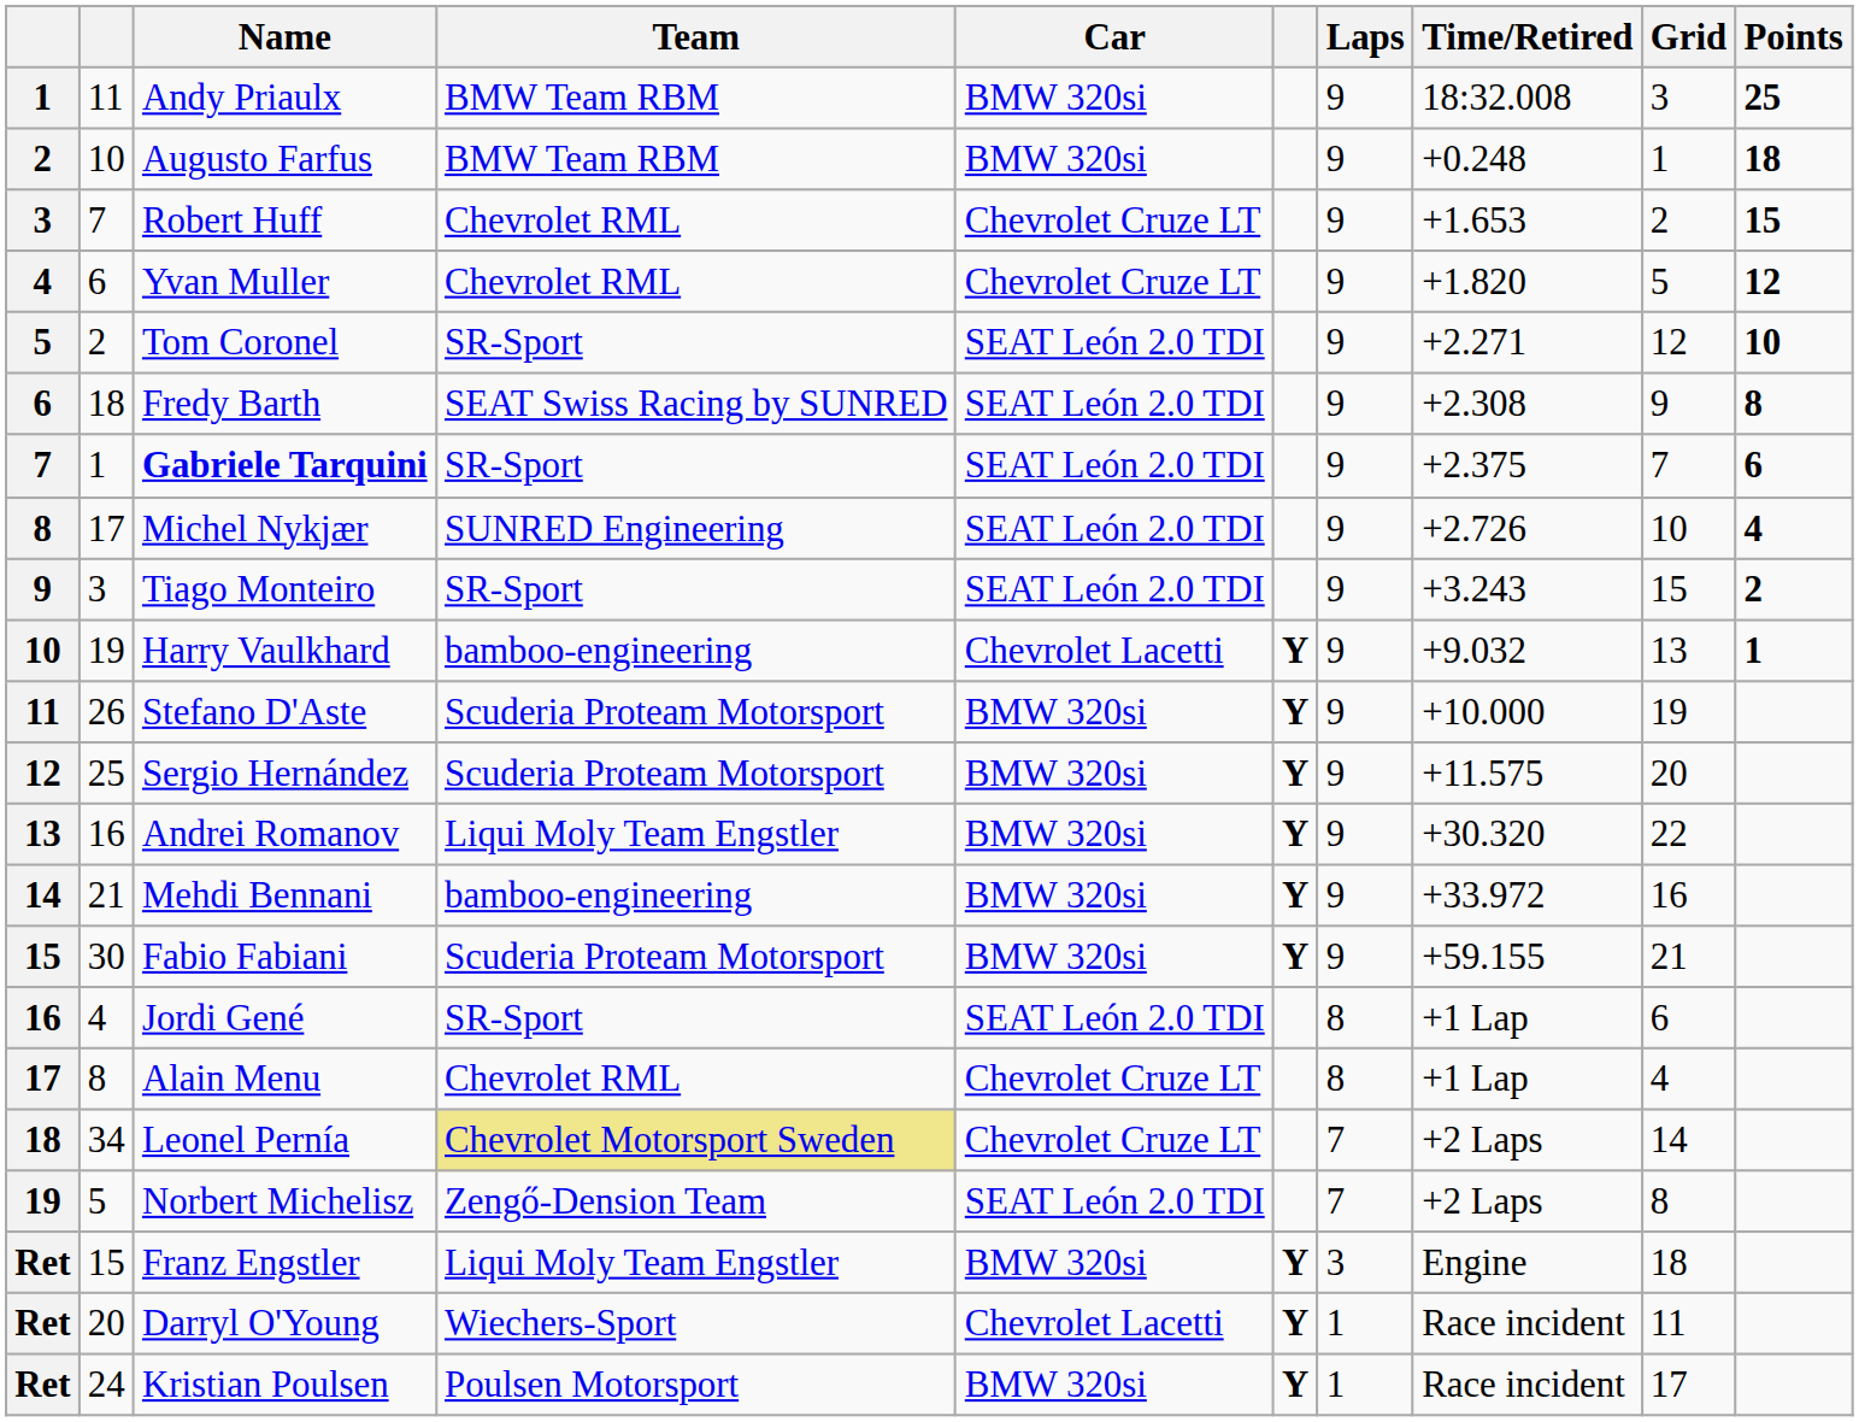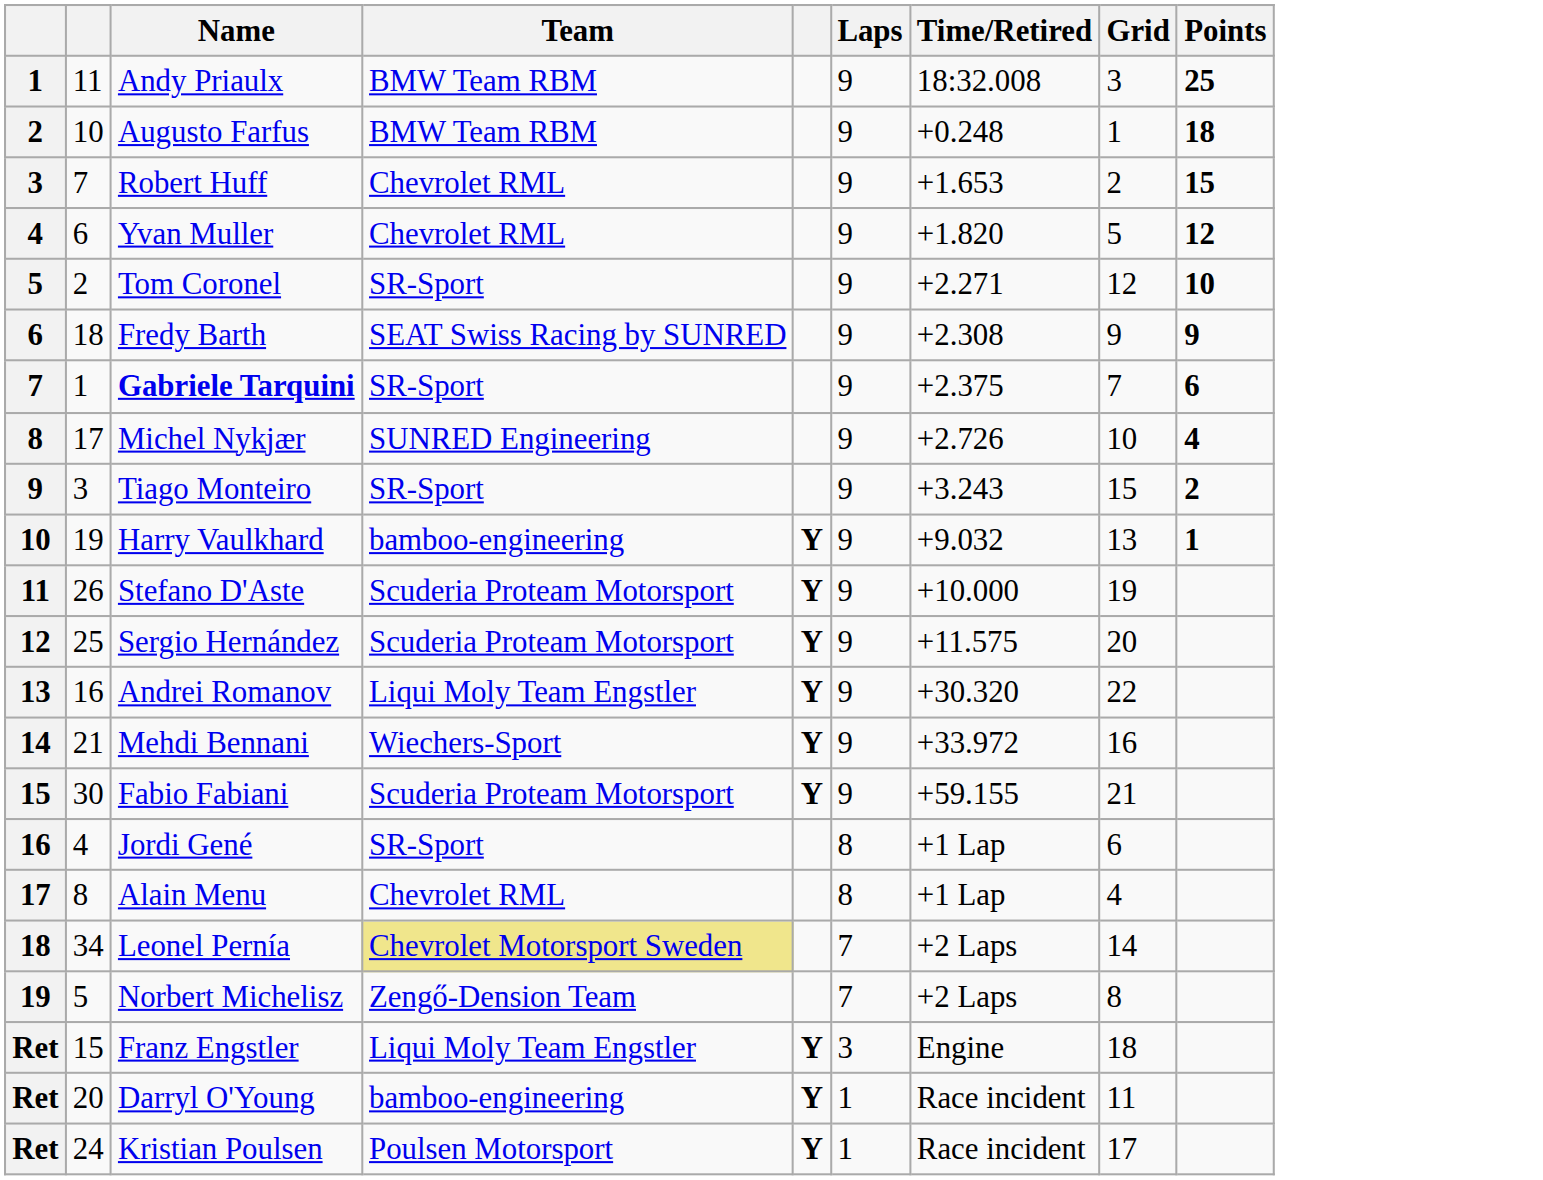 <table class="wikitable sortable" style="font-size: 95%;">
 <tr>
 <th></th>
 <th></th>
 <th>Name</th>
 <th>Team</th>
-<th>Car</th>
 <th></th>
 <th>Laps</th>
 <th>Time/Retired</th>
 <th>Grid</th>
 <th>Points</th>
 </tr>
 <tr>
 <th>1</th>
 <td>11</td>
 <td> <a href='#'>Andy Priaulx</a></td>
 <td><a href='#'>BMW Team RBM</a></td>
-<td><a href='#'>BMW 320si</a></td>
 <td></td>
 <td>9</td>
 <td>18:32.008</td>
 <td>3</td>
 <td><strong>25</strong></td>
 </tr>
 <tr>
 <th>2</th>
 <td>10</td>
 <td> <a href='#'>Augusto Farfus</a></td>
 <td><a href='#'>BMW Team RBM</a></td>
-<td><a href='#'>BMW 320si</a></td>
 <td></td>
 <td>9</td>
 <td>+0.248</td>
 <td>1</td>
 <td><strong>18</strong></td>
 </tr>
 <tr>
 <th>3</th>
 <td>7</td>
 <td> <a href='#'>Robert Huff</a></td>
 <td><a href='#'>Chevrolet RML</a></td>
-<td><a href='#'>Chevrolet Cruze LT</a></td>
 <td></td>
 <td>9</td>
 <td>+1.653</td>
 <td>2</td>
 <td><strong>15</strong></td>
 </tr>
 <tr>
 <th>4</th>
 <td>6</td>
 <td> <a href='#'>Yvan Muller</a></td>
 <td><a href='#'>Chevrolet RML</a></td>
-<td><a href='#'>Chevrolet Cruze LT</a></td>
 <td></td>
 <td>9</td>
 <td>+1.820</td>
 <td>5</td>
 <td><strong>12</strong></td>
 </tr>
 <tr>
 <th>5</th>
 <td>2</td>
 <td> <a href='#'>Tom Coronel</a></td>
 <td><a href='#'>SR-Sport</a></td>
-<td><a href='#'>SEAT León 2.0 TDI</a></td>
 <td></td>
 <td>9</td>
 <td>+2.271</td>
 <td>12</td>
 <td><strong>10</strong></td>
 </tr>
 <tr>
 <th>6</th>
 <td>18</td>
 <td> <a href='#'>Fredy Barth</a></td>
 <td><a href='#'>SEAT Swiss Racing by SUNRED</a></td>
-<td><a href='#'>SEAT León 2.0 TDI</a></td>
 <td></td>
 <td>9</td>
 <td>+2.308</td>
 <td>9</td>
-<td><strong>8</strong></td>
+<td><strong>9</strong></td>
 </tr>
 <tr>
 <th>7</th>
 <td>1</td>
 <td> <strong><a href='#'>Gabriele Tarquini</a></strong></td>
 <td><a href='#'>SR-Sport</a></td>
-<td><a href='#'>SEAT León 2.0 TDI</a></td>
 <td></td>
 <td>9</td>
 <td>+2.375</td>
 <td>7</td>
 <td><strong>6</strong></td>
 </tr>
 <tr>
 <th>8</th>
 <td>17</td>
 <td> <a href='#'>Michel Nykjær</a></td>
 <td><a href='#'>SUNRED Engineering</a></td>
-<td><a href='#'>SEAT León 2.0 TDI</a></td>
 <td></td>
 <td>9</td>
 <td>+2.726</td>
 <td>10</td>
 <td><strong>4</strong></td>
 </tr>
 <tr>
 <th>9</th>
 <td>3</td>
 <td> <a href='#'>Tiago Monteiro</a></td>
 <td><a href='#'>SR-Sport</a></td>
-<td><a href='#'>SEAT León 2.0 TDI</a></td>
 <td></td>
 <td>9</td>
 <td>+3.243</td>
 <td>15</td>
 <td><strong>2</strong></td>
 </tr>
 <tr>
 <th>10</th>
 <td>19</td>
 <td> <a href='#'>Harry Vaulkhard</a></td>
 <td><a href='#'>bamboo-engineering</a></td>
-<td><a href='#'>Chevrolet Lacetti</a></td>
 <td align=center><strong><span>Y</span></strong></td>
 <td>9</td>
 <td>+9.032</td>
 <td>13</td>
 <td><strong>1</strong></td>
 </tr>
 <tr>
 <th>11</th>
 <td>26</td>
 <td> <a href='#'>Stefano D'Aste</a></td>
 <td><a href='#'>Scuderia Proteam Motorsport</a></td>
-<td><a href='#'>BMW 320si</a></td>
 <td align=center><strong><span>Y</span></strong></td>
 <td>9</td>
 <td>+10.000</td>
 <td>19</td>
 <td></td>
 </tr>
 <tr>
 <th>12</th>
 <td>25</td>
 <td> <a href='#'>Sergio Hernández</a></td>
 <td><a href='#'>Scuderia Proteam Motorsport</a></td>
-<td><a href='#'>BMW 320si</a></td>
 <td align=center><strong><span>Y</span></strong></td>
 <td>9</td>
 <td>+11.575</td>
 <td>20</td>
 <td></td>
 </tr>
 <tr>
 <th>13</th>
 <td>16</td>
 <td> <a href='#'>Andrei Romanov</a></td>
 <td><a href='#'>Liqui Moly Team Engstler</a></td>
-<td><a href='#'>BMW 320si</a></td>
 <td align=center><strong><span>Y</span></strong></td>
 <td>9</td>
 <td>+30.320</td>
 <td>22</td>
 <td></td>
 </tr>
 <tr>
 <th>14</th>
 <td>21</td>
 <td> <a href='#'>Mehdi Bennani</a></td>
-<td><a href='#'>bamboo-engineering</a></td>
-<td><a href='#'>BMW 320si</a></td>
+<td><a href='#'>Wiechers-Sport</a></td>
 <td align=center><strong><span>Y</span></strong></td>
 <td>9</td>
 <td>+33.972</td>
 <td>16</td>
 <td></td>
 </tr>
 <tr>
 <th>15</th>
 <td>30</td>
 <td> <a href='#'>Fabio Fabiani</a></td>
 <td><a href='#'>Scuderia Proteam Motorsport</a></td>
-<td><a href='#'>BMW 320si</a></td>
 <td align=center><strong><span>Y</span></strong></td>
 <td>9</td>
 <td>+59.155</td>
 <td>21</td>
 <td></td>
 </tr>
 <tr>
 <th>16</th>
 <td>4</td>
 <td> <a href='#'>Jordi Gené</a></td>
 <td><a href='#'>SR-Sport</a></td>
-<td><a href='#'>SEAT León 2.0 TDI</a></td>
 <td></td>
 <td>8</td>
 <td>+1 Lap</td>
 <td>6</td>
 <td></td>
 </tr>
 <tr>
 <th>17</th>
 <td>8</td>
 <td> <a href='#'>Alain Menu</a></td>
 <td><a href='#'>Chevrolet RML</a></td>
-<td><a href='#'>Chevrolet Cruze LT</a></td>
 <td></td>
 <td>8</td>
 <td>+1 Lap</td>
 <td>4</td>
 <td></td>
 </tr>
 <tr>
 <th>18</th>
 <td>34</td>
 <td> <a href='#'>Leonel Pernía</a></td>
 <td style="background: khaki;"><a href='#'>Chevrolet Motorsport Sweden</a></td>
-<td><a href='#'>Chevrolet Cruze LT</a></td>
 <td></td>
 <td>7</td>
 <td>+2 Laps</td>
 <td>14</td>
 <td></td>
 </tr>
 <tr>
 <th>19</th>
 <td>5</td>
 <td> <a href='#'>Norbert Michelisz</a></td>
 <td><a href='#'>Zengő-Dension Team</a></td>
-<td><a href='#'>SEAT León 2.0 TDI</a></td>
 <td></td>
 <td>7</td>
 <td>+2 Laps</td>
 <td>8</td>
 <td></td>
 </tr>
 <tr>
 <th>Ret</th>
 <td>15</td>
 <td> <a href='#'>Franz Engstler</a></td>
 <td><a href='#'>Liqui Moly Team Engstler</a></td>
-<td><a href='#'>BMW 320si</a></td>
 <td align=center><strong><span>Y</span></strong></td>
 <td>3</td>
 <td>Engine</td>
 <td>18</td>
 <td></td>
 </tr>
 <tr>
 <th>Ret</th>
 <td>20</td>
 <td> <a href='#'>Darryl O'Young</a></td>
-<td><a href='#'>Wiechers-Sport</a></td>
-<td><a href='#'>Chevrolet Lacetti</a></td>
+<td><a href='#'>bamboo-engineering</a></td>
 <td align=center><strong><span>Y</span></strong></td>
 <td>1</td>
 <td>Race incident</td>
 <td>11</td>
 <td></td>
 </tr>
 <tr>
 <th>Ret</th>
 <td>24</td>
 <td> <a href='#'>Kristian Poulsen</a></td>
 <td><a href='#'>Poulsen Motorsport</a></td>
-<td><a href='#'>BMW 320si</a></td>
 <td align=center><strong><span>Y</span></strong></td>
 <td>1</td>
 <td>Race incident</td>
 <td>17</td>
 <td></td>
 </tr>
 </table>
